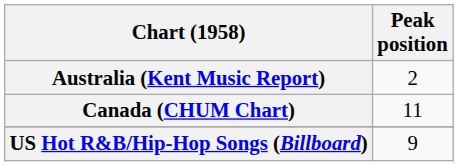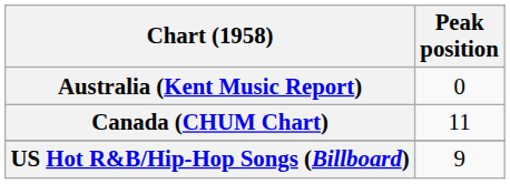 <table class="wikitable sortable plainrowheaders" style="text-align:center">
 <tr>
 <th>Chart (1958)</th>
 <th style="text-align:center;">Peak<br>position</th>
 </tr>
 <tr>
 <th scope="row">Australia (<a href='#'>Kent Music Report</a>)</th>
-<td>2</td>
+<td>0</td>
 </tr>
 <tr>
 <th scope="row">Canada (<a href='#'>CHUM Chart</a>)</th>
 <td>11</td>
 </tr>
 <tr>
 </tr>
 <tr>
 </tr>
 <tr>
 </tr>
 <tr>
 <th scope="row">US <a href='#'>Hot R&B/Hip-Hop Songs</a> (<em><a href='#'>Billboard</a></em>)</th>
 <td>9</td>
 </tr>
 </table>
